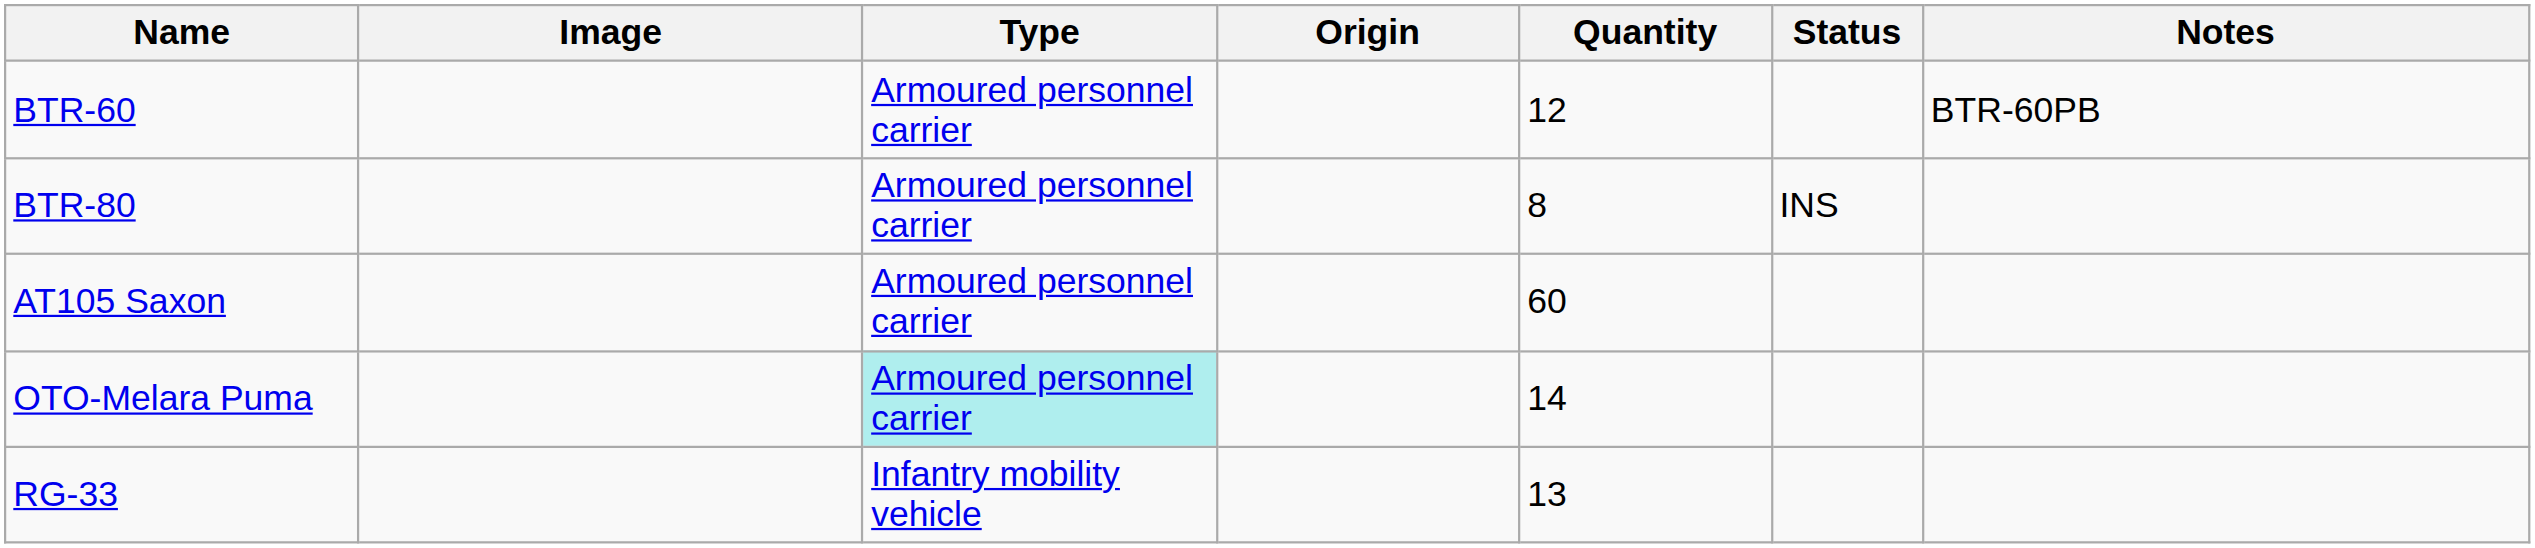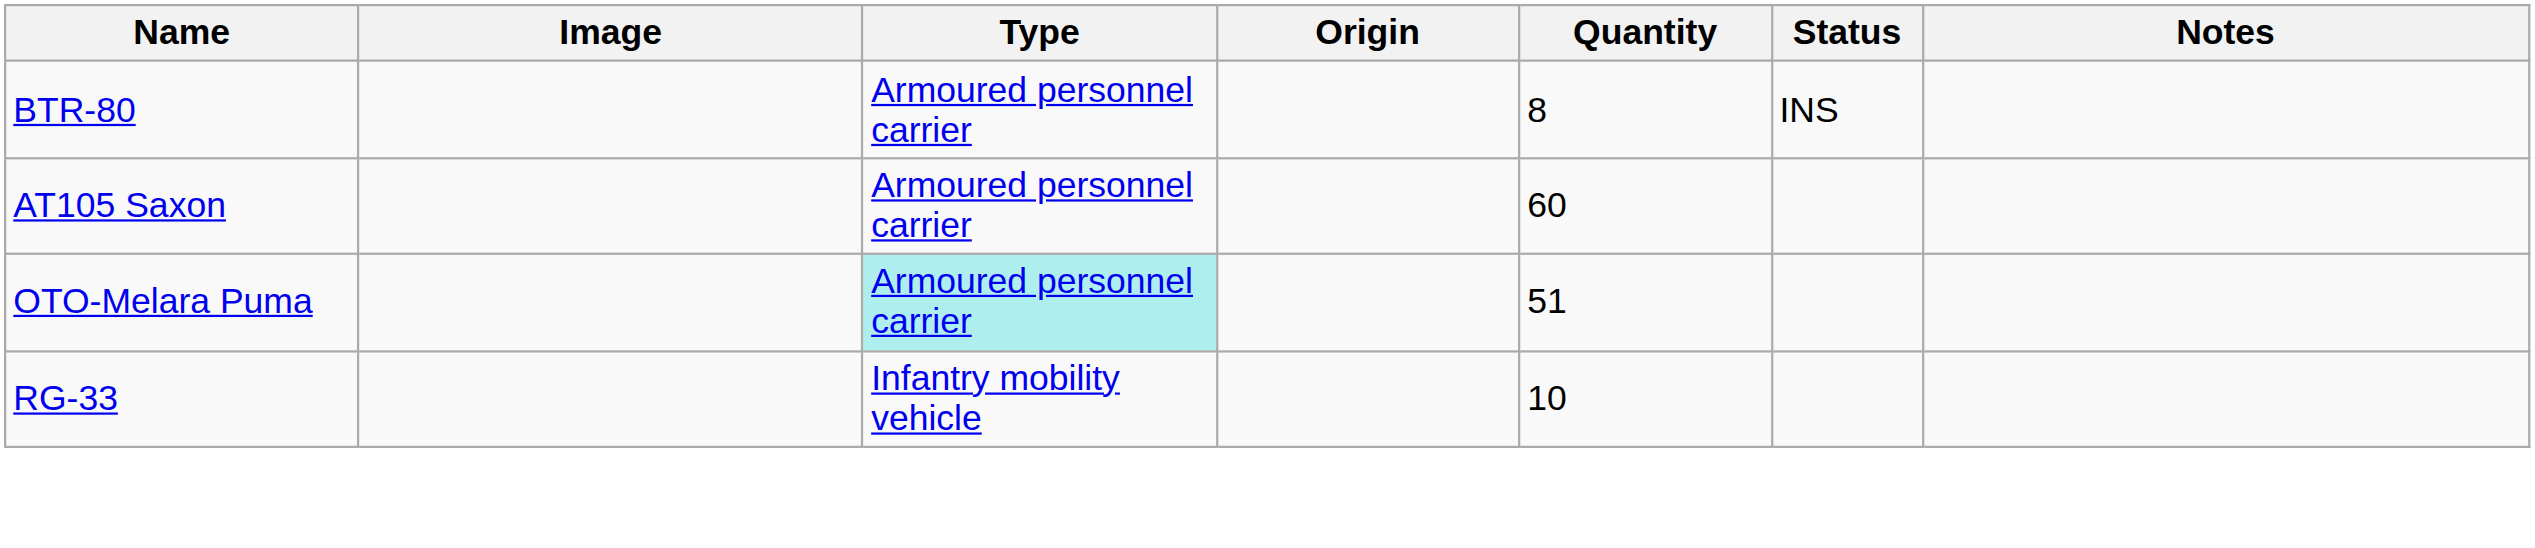 <table class="wikitable" style="width:90%;">
 <tr>
 <th width=14%>Name</th>
 <th width=20%>Image</th>
 <th width=14%>Type</th>
 <th width=12%>Origin</th>
 <th width=10%>Quantity</th>
 <th width=06%>Status</th>
 <th width=24%>Notes</th>
-</tr>
-<tr>
-<td><a href='#'>BTR-60</a></td>
-<td></td>
-<td><a href='#'>Armoured personnel carrier</a></td>
-<td></td>
-<td>12</td>
-<td></td>
-<td>BTR-60PB</td>
 </tr>
 <tr>
 <td><a href='#'>BTR-80</a></td>
 <td></td>
 <td><a href='#'>Armoured personnel carrier</a></td>
 <td></td>
 <td>8</td>
 <td>INS</td>
 <td></td>
 </tr>
 <tr>
 <td><a href='#'>AT105 Saxon</a></td>
 <td></td>
 <td><a href='#'>Armoured personnel carrier</a></td>
 <td></td>
 <td>60</td>
 <td></td>
 <td></td>
 </tr>
 <tr>
 <td><a href='#'>OTO-Melara Puma</a></td>
 <td></td>
 <td style="background: paleturquoise;"><a href='#'>Armoured personnel carrier</a></td>
 <td></td>
-<td>14</td>
+<td>51</td>
 <td></td>
 <td></td>
 </tr>
 <tr>
 <td><a href='#'>RG-33</a></td>
 <td></td>
 <td><a href='#'>Infantry mobility vehicle</a></td>
 <td><br></td>
-<td>13</td>
+<td>10</td>
 <td></td>
 <td></td>
 </tr>
 </table>
